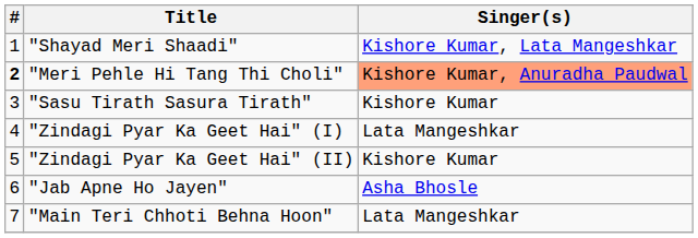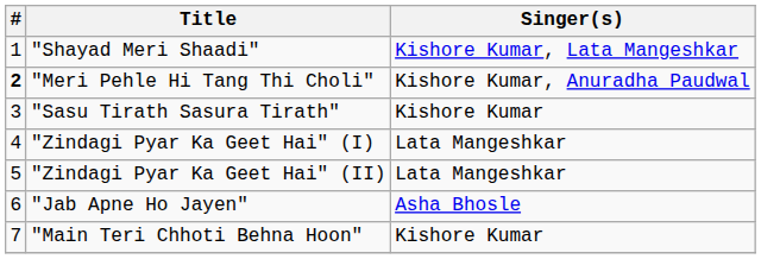 <table class="wikitable" style="font-size:95%;">
 <tr>
 <th>#</th>
 <th>Title</th>
 <th>Singer(s)</th>
 </tr>
 <tr>
 <td>1</td>
 <td>"Shayad Meri Shaadi"</td>
 <td><a href='#'>Kishore Kumar</a>, <a href='#'>Lata Mangeshkar</a></td>
 </tr>
 <tr>
 <td><strong>2</strong></td>
 <td>"Meri Pehle Hi Tang Thi Choli"</td>
-<td style="background: lightsalmon;">Kishore Kumar, <a href='#'>Anuradha Paudwal</a></td>
+<td>Kishore Kumar, <a href='#'>Anuradha Paudwal</a></td>
 </tr>
 <tr>
 <td>3</td>
 <td>"Sasu Tirath Sasura Tirath"</td>
 <td>Kishore Kumar</td>
 </tr>
 <tr>
 <td>4</td>
 <td>"Zindagi Pyar Ka Geet Hai" (I)</td>
 <td>Lata Mangeshkar</td>
 </tr>
 <tr>
 <td>5</td>
 <td>"Zindagi Pyar Ka Geet Hai" (II)</td>
-<td>Kishore Kumar</td>
+<td>Lata Mangeshkar</td>
 </tr>
 <tr>
 <td>6</td>
 <td>"Jab Apne Ho Jayen"</td>
 <td><a href='#'>Asha Bhosle</a></td>
 </tr>
 <tr>
 <td>7</td>
 <td>"Main Teri Chhoti Behna Hoon"</td>
-<td>Lata Mangeshkar</td>
+<td>Kishore Kumar</td>
 </tr>
 <tr>
 </tr>
 </table>
